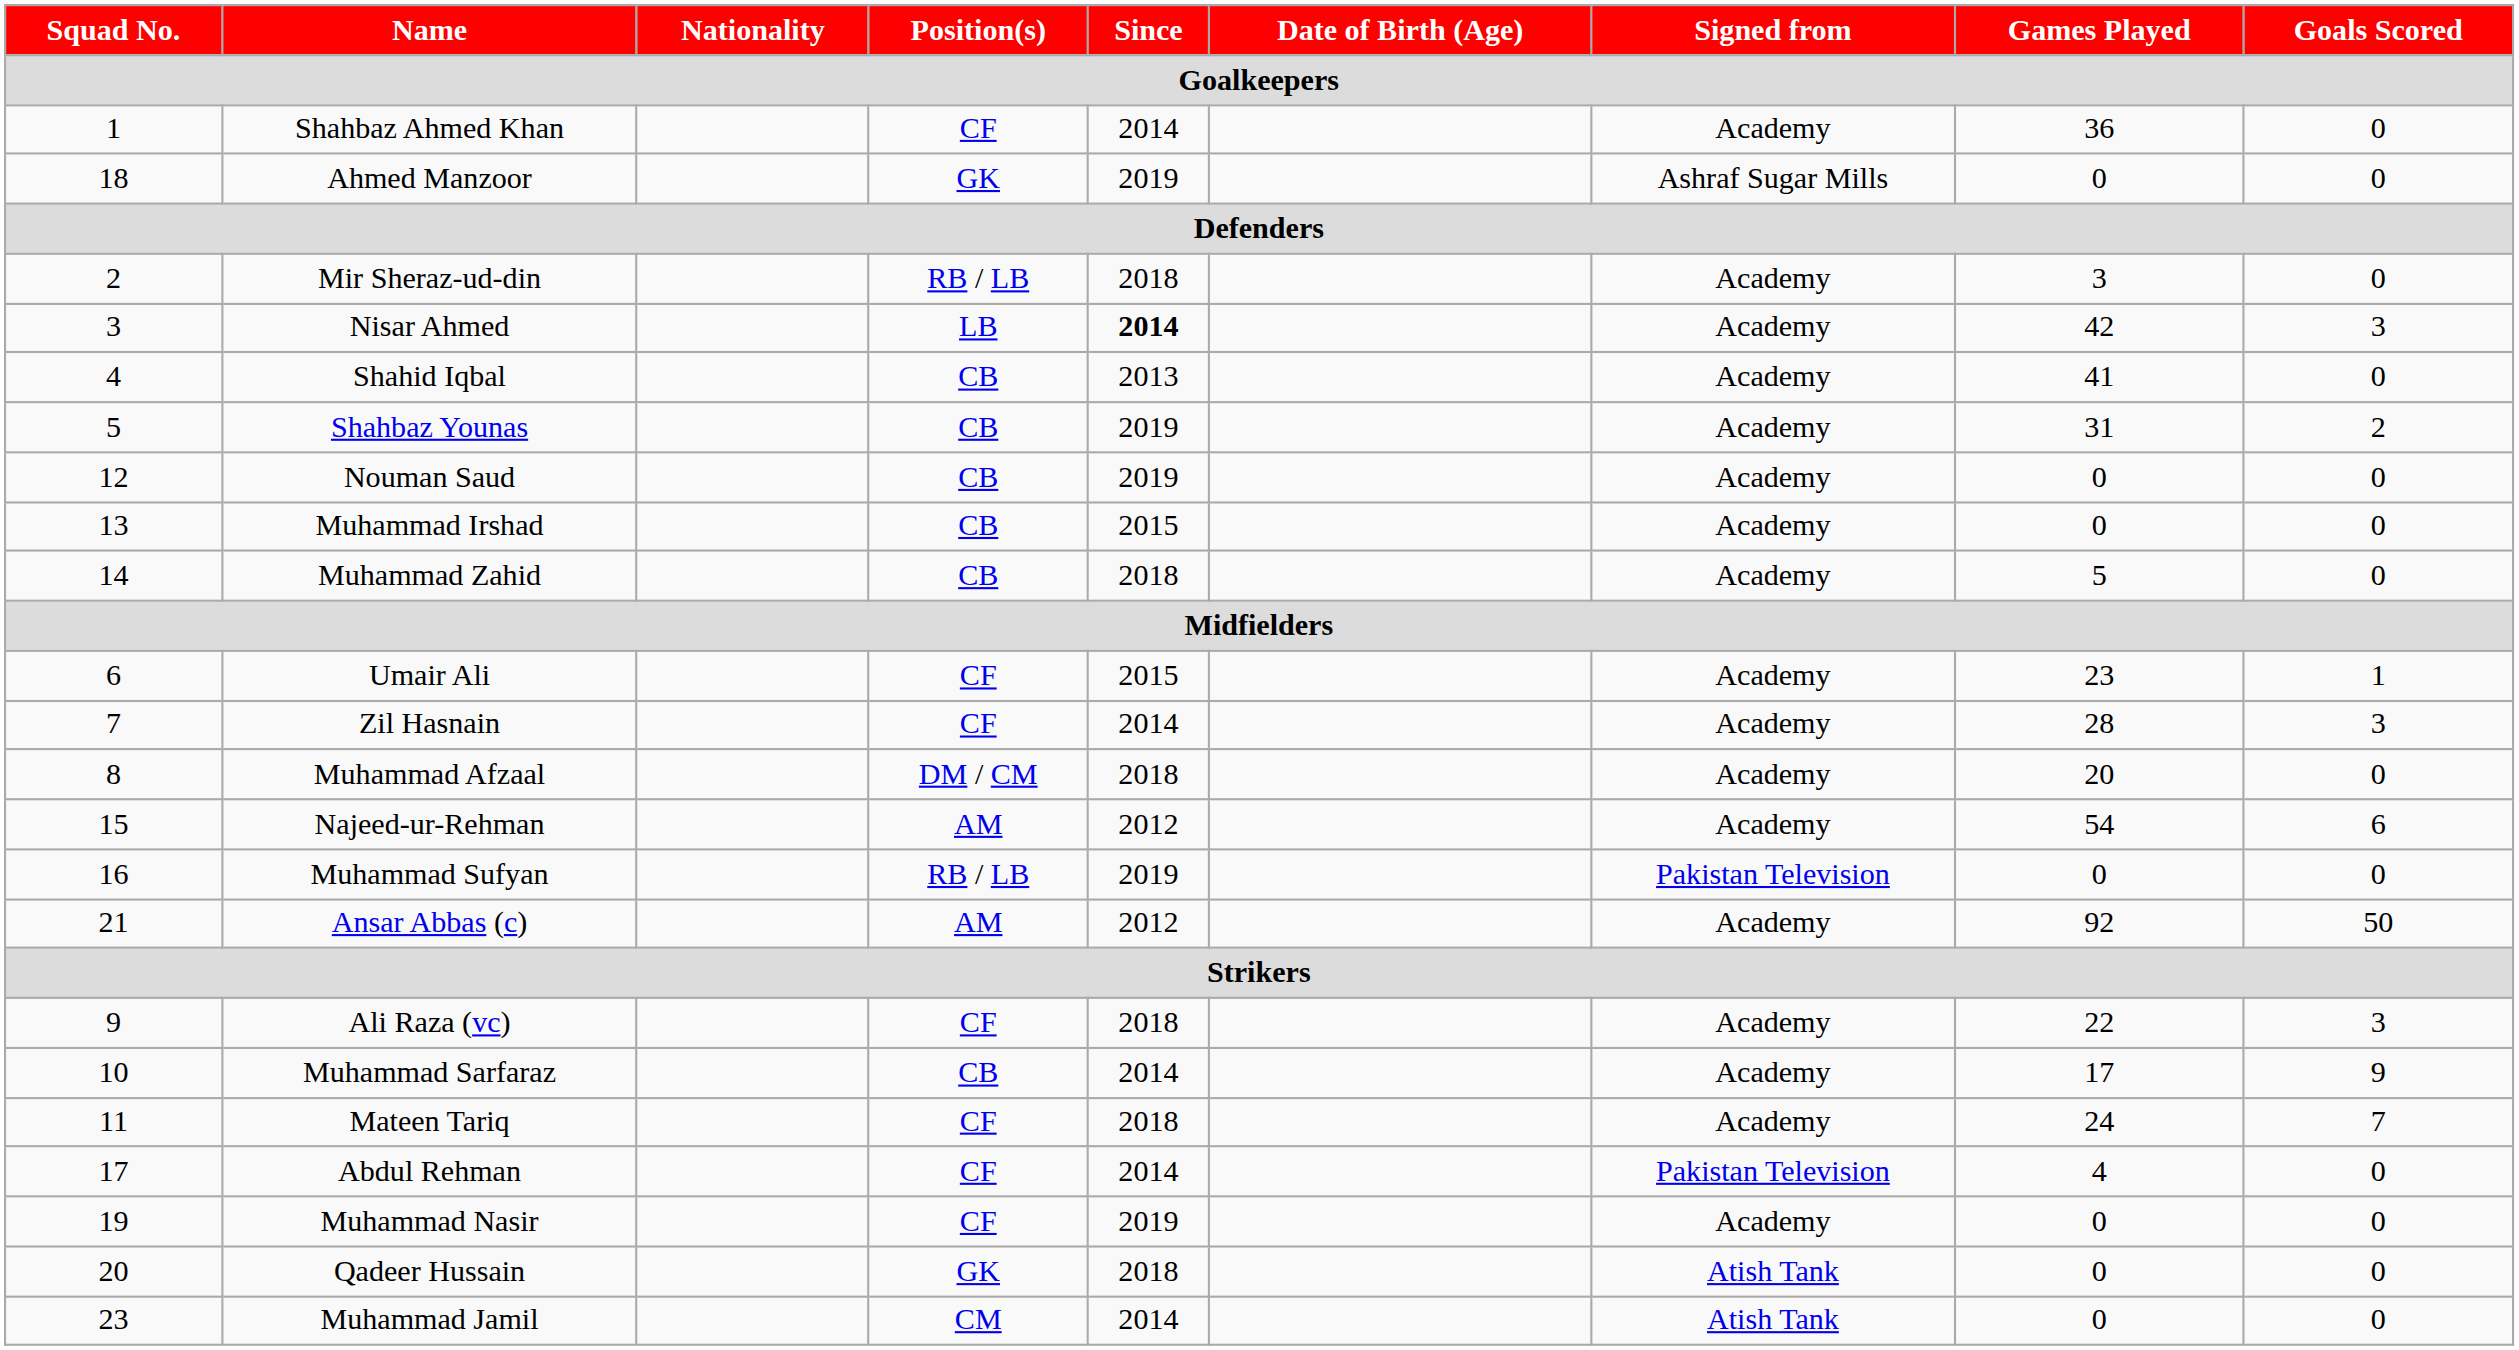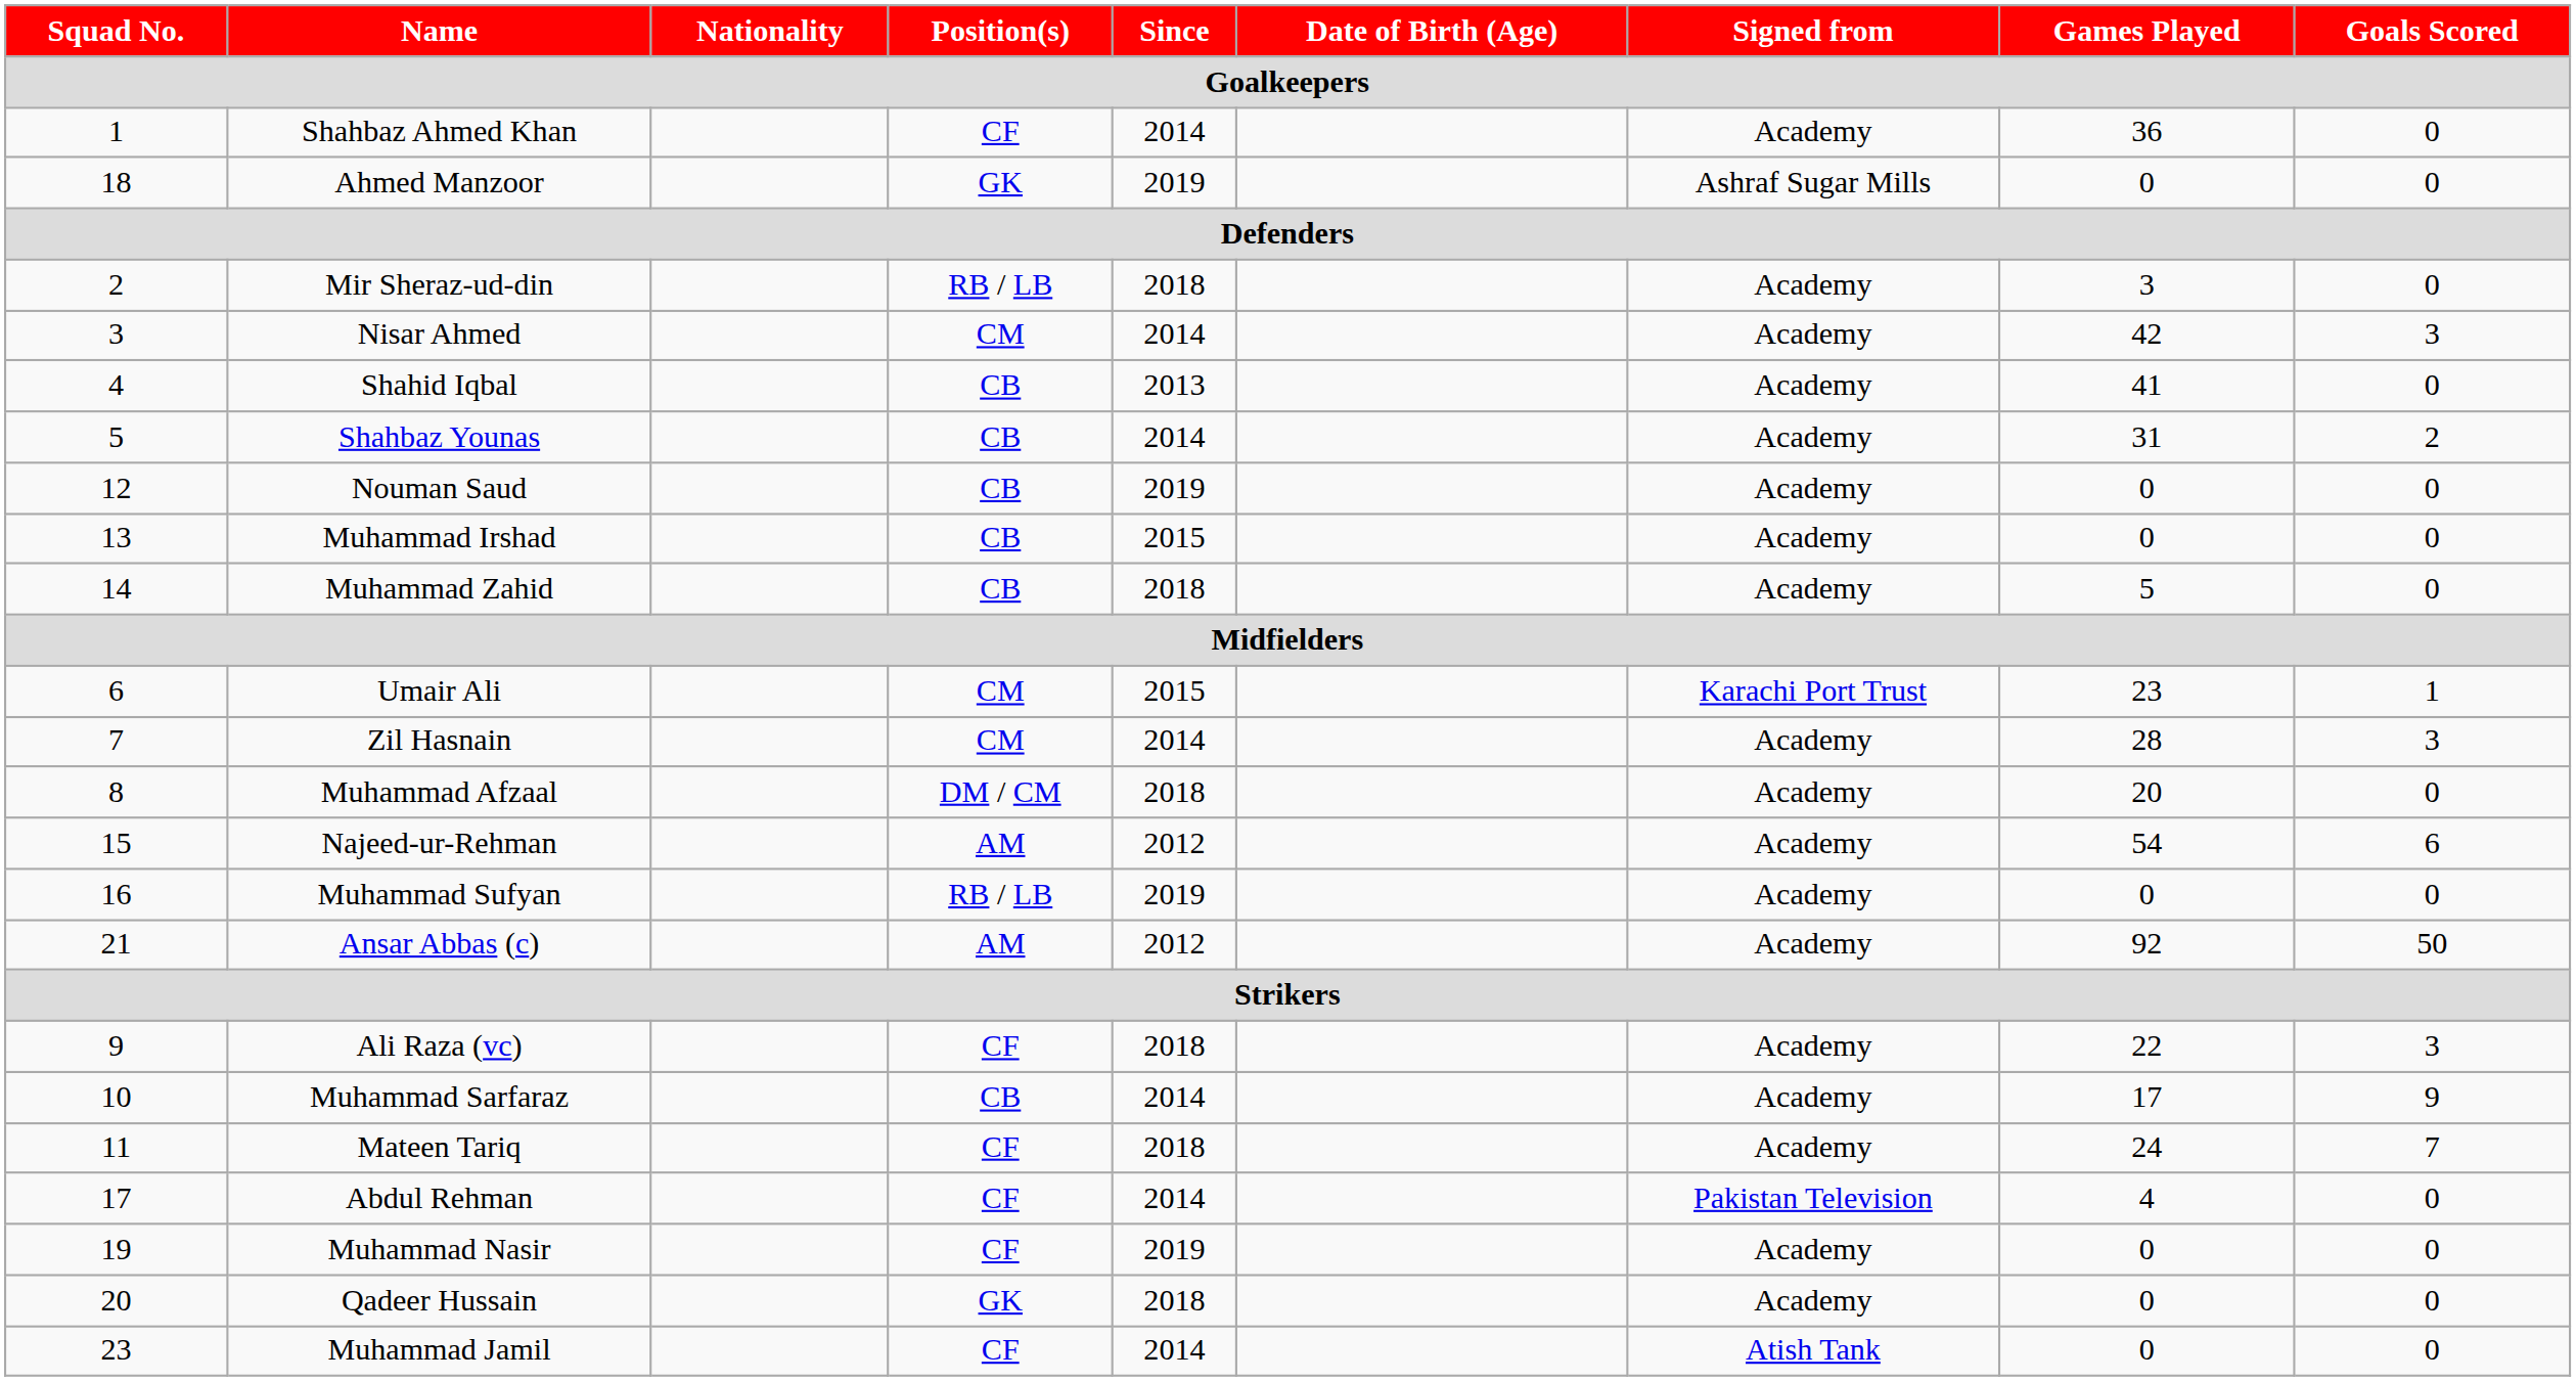 <table class="wikitable" style="text-align:center; font-size:90%; width:95%;">
 <tr>
 <th style="background:#FF0000; color:white; text-align:center;">Squad No.</th>
 <th style="background:#FF0000; color:white; text-align:center;">Name</th>
 <th style="background:#FF0000; color:white; text-align:center;">Nationality</th>
 <th style="background:#FF0000; color:white; text-align:center;">Position(s)</th>
 <th style="background:#FF0000; color:white; text-align:center;">Since</th>
 <th style="background:#FF0000; color:white; text-align:center;">Date of Birth (Age)</th>
 <th style="background:#FF0000; color:white; text-align:center;">Signed from</th>
 <th style="background:#FF0000; color:white; text-align:center;">Games Played</th>
 <th style="background:#FF0000; color:white; text-align:center;">Goals Scored</th>
 </tr>
 <tr>
 <th colspan="9" style="background:#dcdcdc; text-align:center;">Goalkeepers</th>
 </tr>
 <tr>
 <td>1</td>
 <td>Shahbaz Ahmed Khan</td>
 <td></td>
 <td><a href='#'>CF</a></td>
 <td>2014</td>
 <td></td>
 <td>Academy</td>
 <td>36</td>
 <td>0</td>
 </tr>
 <tr>
 <td>18</td>
 <td>Ahmed Manzoor</td>
 <td></td>
 <td><a href='#'>GK</a></td>
 <td>2019</td>
 <td></td>
 <td> Ashraf Sugar Mills</td>
 <td>0</td>
 <td>0</td>
 </tr>
 <tr>
 <th colspan="9" style="background:#dcdcdc; text-align:center;"><strong>Defenders</strong></th>
 </tr>
 <tr>
 <td>2</td>
 <td>Mir Sheraz-ud-din</td>
 <td></td>
 <td><a href='#'>RB</a> / <a href='#'>LB</a></td>
 <td>2018</td>
 <td></td>
 <td>Academy</td>
 <td>3</td>
 <td>0</td>
 </tr>
 <tr>
 <td>3</td>
 <td>Nisar Ahmed</td>
 <td></td>
-<td><a href='#'>LB</a></td>
-<td><strong>2014</strong></td>
+<td><a href='#'>CM</a></td>
+<td>2014</td>
 <td></td>
 <td>Academy</td>
 <td>42</td>
 <td>3</td>
 </tr>
 <tr>
 <td>4</td>
 <td>Shahid Iqbal</td>
 <td></td>
 <td><a href='#'>CB</a></td>
 <td>2013</td>
 <td></td>
 <td>Academy</td>
 <td>41</td>
 <td>0</td>
 </tr>
 <tr>
 <td>5</td>
 <td><a href='#'>Shahbaz Younas</a></td>
 <td></td>
 <td><a href='#'>CB</a></td>
-<td>2019</td>
+<td>2014</td>
 <td></td>
 <td>Academy</td>
 <td>31</td>
 <td>2</td>
 </tr>
 <tr>
 <td>12</td>
 <td>Nouman Saud</td>
 <td></td>
 <td><a href='#'>CB</a></td>
 <td>2019</td>
 <td></td>
 <td>Academy</td>
 <td>0</td>
 <td>0</td>
 </tr>
 <tr>
 <td>13</td>
 <td>Muhammad Irshad</td>
 <td></td>
 <td><a href='#'>CB</a></td>
 <td>2015</td>
 <td></td>
 <td>Academy</td>
 <td>0</td>
 <td>0</td>
 </tr>
 <tr>
 <td>14</td>
 <td>Muhammad Zahid</td>
 <td></td>
 <td><a href='#'>CB</a></td>
 <td>2018</td>
 <td></td>
 <td>Academy</td>
 <td>5</td>
 <td>0</td>
 </tr>
 <tr>
 <th colspan="10" style="background:#dcdcdc; text-align:center;">Midfielders</th>
 </tr>
 <tr>
 <td>6</td>
 <td>Umair Ali</td>
 <td></td>
-<td><a href='#'>CF</a></td>
+<td><a href='#'>CM</a></td>
 <td>2015</td>
 <td></td>
-<td>Academy</td>
+<td> <a href='#'>Karachi Port Trust</a></td>
 <td>23</td>
 <td>1</td>
 </tr>
 <tr>
 <td>7</td>
 <td>Zil Hasnain</td>
 <td></td>
-<td><a href='#'>CF</a></td>
+<td><a href='#'>CM</a></td>
 <td>2014</td>
 <td></td>
 <td>Academy</td>
 <td>28</td>
 <td>3</td>
 </tr>
 <tr>
 <td>8</td>
 <td>Muhammad Afzaal</td>
 <td></td>
 <td><a href='#'>DM</a> / <a href='#'>CM</a></td>
 <td>2018</td>
 <td></td>
 <td>Academy</td>
 <td>20</td>
 <td>0</td>
 </tr>
 <tr>
 <td>15</td>
 <td>Najeed-ur-Rehman</td>
 <td></td>
 <td><a href='#'>AM</a></td>
 <td>2012</td>
 <td></td>
 <td>Academy</td>
 <td>54</td>
 <td>6</td>
 </tr>
 <tr>
 <td>16</td>
 <td>Muhammad Sufyan</td>
 <td></td>
 <td><a href='#'>RB</a> / <a href='#'>LB</a></td>
 <td>2019</td>
 <td></td>
-<td> <a href='#'>Pakistan Television</a></td>
+<td>Academy</td>
 <td>0</td>
 <td>0</td>
 </tr>
 <tr>
 <td>21</td>
 <td><a href='#'>Ansar Abbas</a> (<a href='#'>c</a>)</td>
 <td></td>
 <td><a href='#'>AM</a></td>
 <td>2012</td>
 <td></td>
 <td>Academy</td>
 <td>92</td>
 <td>50</td>
 </tr>
 <tr>
 <th colspan="10" style="background:#dcdcdc; text-align:center;">Strikers</th>
 </tr>
 <tr>
 <td>9</td>
 <td>Ali Raza (<a href='#'>vc</a>)</td>
 <td></td>
 <td><a href='#'>CF</a></td>
 <td>2018</td>
 <td></td>
 <td>Academy</td>
 <td>22</td>
 <td>3</td>
 </tr>
 <tr>
 <td>10</td>
 <td>Muhammad Sarfaraz</td>
 <td></td>
 <td><a href='#'>CB</a></td>
 <td>2014</td>
 <td></td>
 <td>Academy</td>
 <td>17</td>
 <td>9</td>
 </tr>
 <tr>
 <td>11</td>
 <td>Mateen Tariq</td>
 <td></td>
 <td><a href='#'>CF</a></td>
 <td>2018</td>
 <td></td>
 <td>Academy</td>
 <td>24</td>
 <td>7</td>
 </tr>
 <tr>
 <td>17</td>
 <td>Abdul Rehman</td>
 <td></td>
 <td><a href='#'>CF</a></td>
 <td>2014</td>
 <td></td>
 <td> <a href='#'>Pakistan Television</a></td>
 <td>4</td>
 <td>0</td>
 </tr>
 <tr>
 <td>19</td>
 <td>Muhammad Nasir</td>
 <td></td>
 <td><a href='#'>CF</a></td>
 <td>2019</td>
 <td></td>
 <td>Academy</td>
 <td>0</td>
 <td>0</td>
 </tr>
 <tr>
 <td>20</td>
 <td>Qadeer Hussain</td>
 <td></td>
 <td><a href='#'>GK</a></td>
 <td>2018</td>
 <td></td>
-<td> <a href='#'>Atish Tank</a></td>
+<td>Academy</td>
 <td>0</td>
 <td>0</td>
 </tr>
 <tr>
 <td>23</td>
 <td>Muhammad Jamil</td>
 <td></td>
-<td><a href='#'>CM</a></td>
+<td><a href='#'>CF</a></td>
 <td>2014</td>
 <td></td>
 <td> <a href='#'>Atish Tank</a></td>
 <td>0</td>
 <td>0</td>
 </tr>
 </table>
